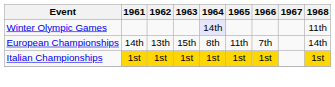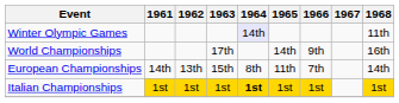 <table class="wikitable">
 <tr>
 <th>Event</th>
 <th>1961</th>
 <th>1962</th>
 <th>1963</th>
 <th>1964</th>
 <th>1965</th>
 <th>1966</th>
 <th>1967</th>
 <th>1968</th>
 </tr>
 <tr>
 <td><a href='#'>Winter Olympic Games</a></td>
 <td></td>
 <td></td>
 <td></td>
 <td align="center" style="background: lavender;">14th</td>
 <td></td>
 <td></td>
 <td></td>
 <td align="center">11th</td>
 </tr>
 <tr>
+<td><a href='#'>World Championships</a></td>
+<td></td>
+<td></td>
+<td align="center">17th</td>
+<td></td>
+<td align="center">14th</td>
+<td align="center">9th</td>
+<td></td>
+<td align="center">16th</td>
+</tr>
+<tr>
 <td><a href='#'>European Championships</a></td>
 <td align="center">14th</td>
 <td align="center">13th</td>
 <td align="center">15th</td>
 <td align="center">8th</td>
 <td align="center">11th</td>
 <td align="center">7th</td>
 <td></td>
 <td align="center">14th</td>
 </tr>
 <tr>
 <td><a href='#'>Italian Championships</a></td>
 <td align="center" bgcolor="gold">1st</td>
 <td align="center" bgcolor="gold">1st</td>
 <td align="center" bgcolor="gold">1st</td>
-<td align="center" bgcolor="gold">1st</td>
+<td align="center" bgcolor="gold"><strong>1st</strong></td>
 <td align="center" bgcolor="gold">1st</td>
 <td align="center" bgcolor="gold">1st</td>
 <td></td>
 <td align="center" bgcolor="gold">1st</td>
 </tr>
 <tr>
 </tr>
 </table>
